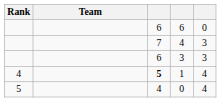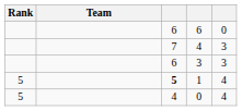 <table class="wikitable" style="text-align: center;">
 <tr>
 <th width=40>Rank</th>
 <th width=180>Team</th>
 <th width=30></th>
 <th width=30></th>
 <th width=30></th>
 </tr>
 <tr>
 <td></td>
 <td align=left></td>
 <td>6</td>
 <td>6</td>
 <td>0</td>
 </tr>
 <tr>
 <td></td>
 <td align=left></td>
 <td>7</td>
 <td>4</td>
 <td>3</td>
 </tr>
 <tr>
 <td></td>
 <td align=left></td>
 <td>6</td>
 <td>3</td>
 <td>3</td>
 </tr>
 <tr>
-<td>4</td>
+<td>5</td>
 <td align=left></td>
 <td><strong>5</strong></td>
 <td>1</td>
 <td>4</td>
 </tr>
 <tr>
 <td>5</td>
 <td align=left></td>
 <td>4</td>
 <td>0</td>
 <td>4</td>
 </tr>
 </table>
